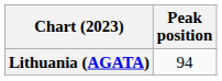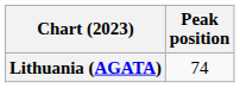 <table class="wikitable plainrowheaders" style="text-align:center">
 <tr>
 <th scope="col">Chart (2023)</th>
 <th scope="col">Peak<br>position</th>
 </tr>
 <tr>
 <th scope="row">Lithuania (<a href='#'>AGATA</a>)</th>
-<td>94</td>
+<td>74</td>
 </tr>
 </table>
